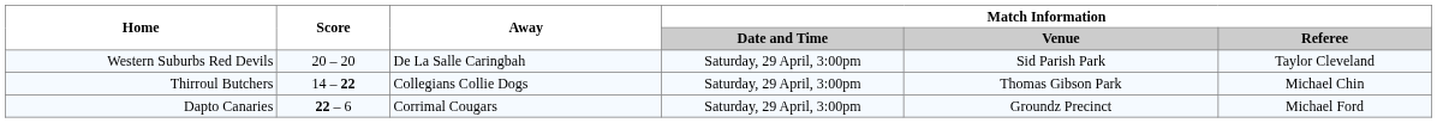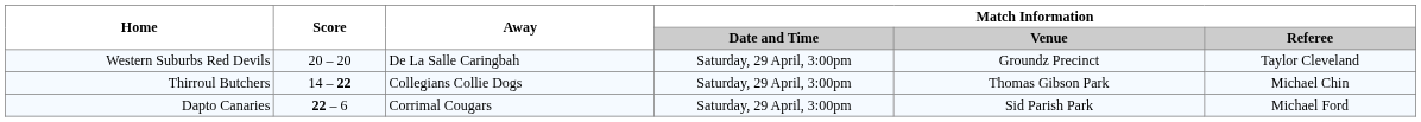 <table width="100%" cellspacing="0" cellpadding="3" border="1" style="border-collapse:collapse;  text-align:center;">
 <tr>
 <th rowspan="2" width="19%">Home</th>
 <th rowspan="2" width="8%">Score</th>
 <th rowspan="2" width="19%">Away</th>
 <th colspan="3">Match Information</th>
 </tr>
 <tr style="background:#CCCCCC">
 <th width="17%">Date and Time</th>
 <th width="22%">Venue</th>
 <th width="50%">Referee</th>
 </tr>
 <tr style="text-align:center; background:#f5faff;">
 <td align="right">Western Suburbs Red Devils </td>
 <td>20 – 20</td>
 <td align="left"> De La Salle Caringbah</td>
 <td>Saturday, 29 April, 3:00pm</td>
-<td>Sid Parish Park</td>
+<td>Groundz Precinct</td>
 <td>Taylor Cleveland</td>
 </tr>
 <tr style="text-align:center; background:#f5faff;">
 <td align="right">Thirroul Butchers </td>
 <td>14 – <strong>22</strong></td>
 <td align="left"> Collegians Collie Dogs</td>
 <td>Saturday, 29 April, 3:00pm</td>
 <td>Thomas Gibson Park</td>
 <td>Michael Chin</td>
 </tr>
 <tr style="text-align:center; background:#f5faff;">
 <td align="right">Dapto Canaries </td>
 <td><strong>22</strong> – 6</td>
 <td align="left"> Corrimal Cougars</td>
 <td>Saturday, 29 April, 3:00pm</td>
-<td>Groundz Precinct</td>
+<td>Sid Parish Park</td>
 <td>Michael Ford</td>
 </tr>
 </table>
